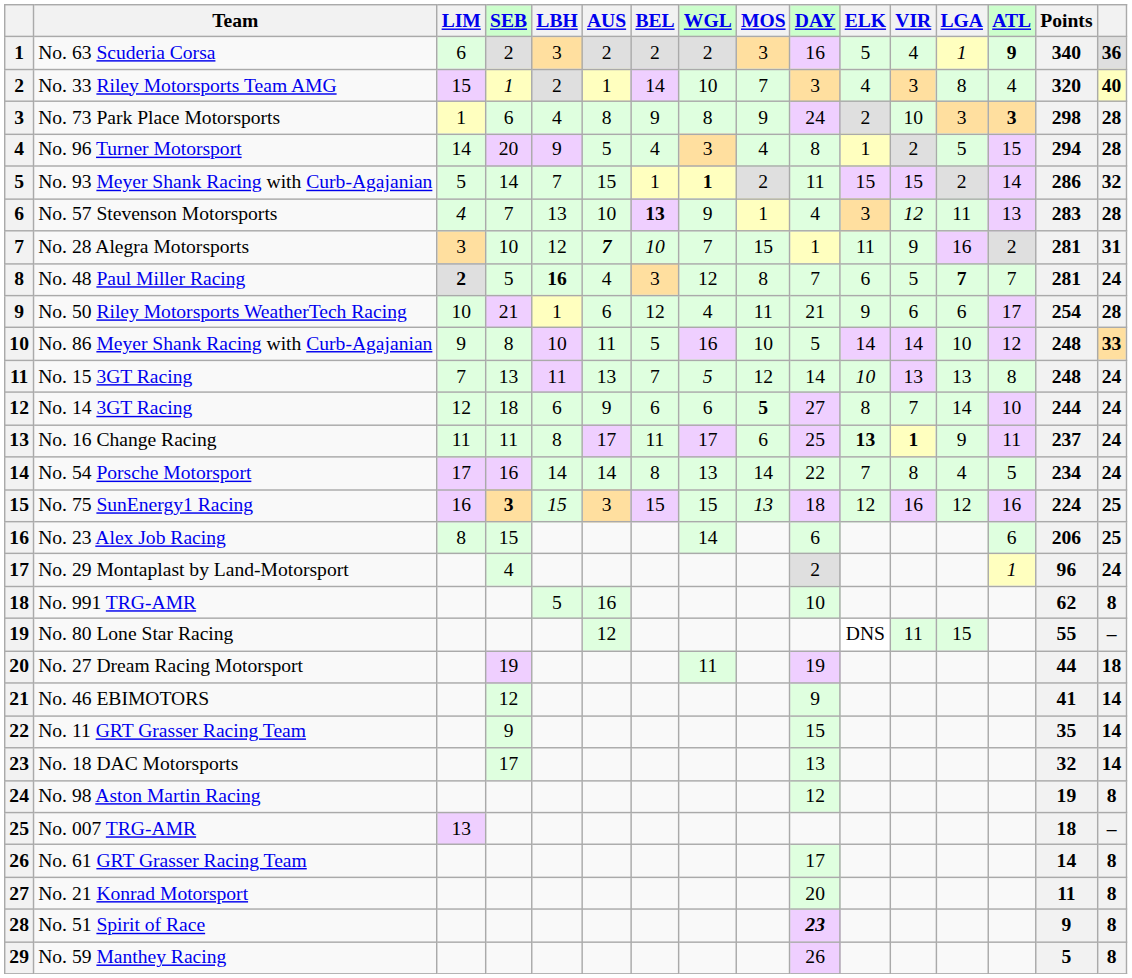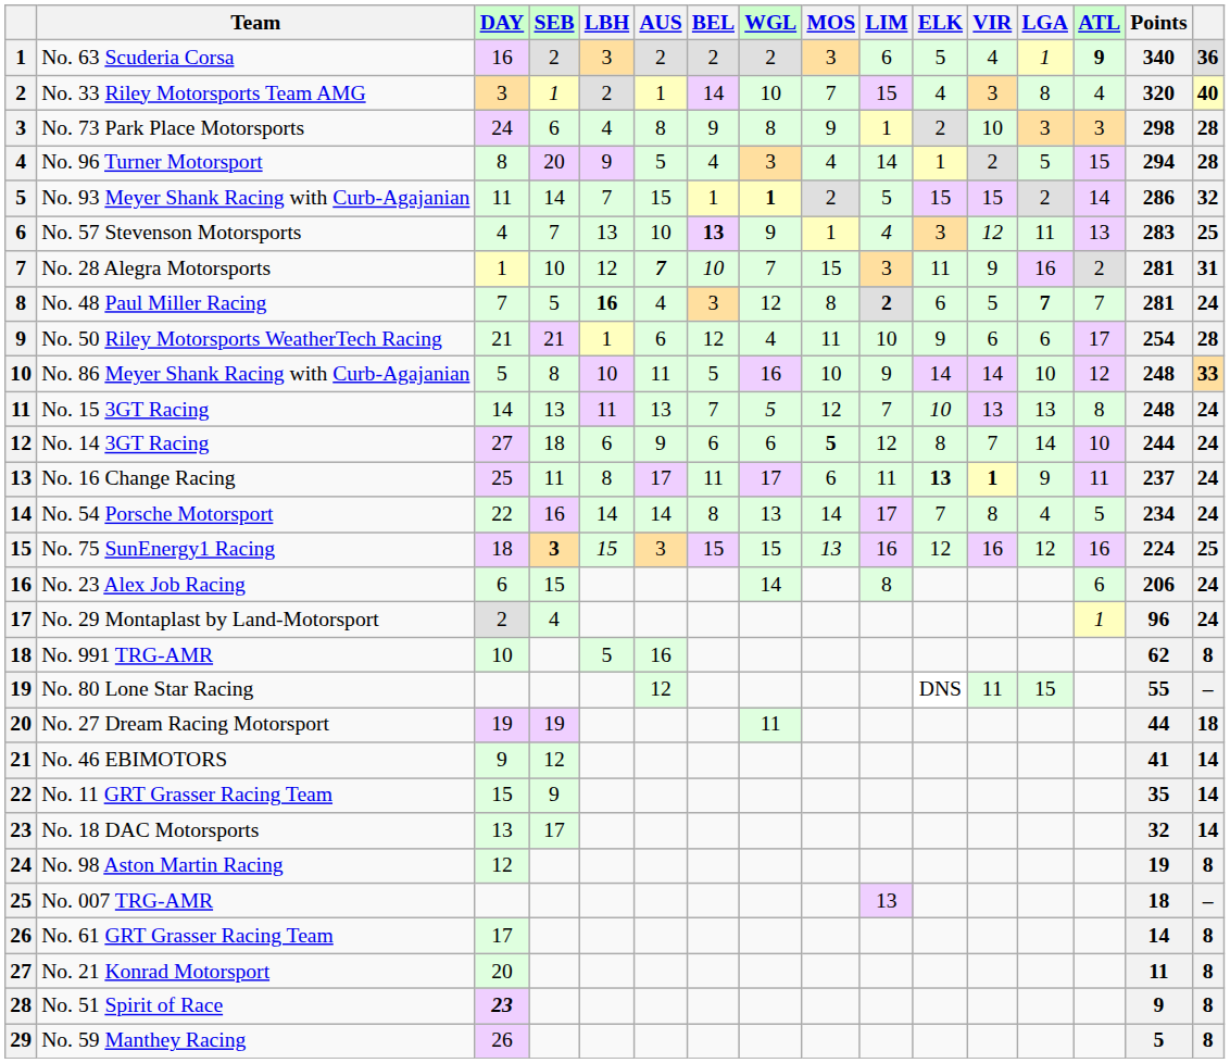 <table class="wikitable" style="font-size:85%; text-align:center">
 <tr style="background:#f9f9f9; vertical-align:top;">
 <th valign=middle></th>
 <th valign=middle>Team</th>
-<th><a href='#'>LIM</a></th>
+<td style="background:#ccffcc;"><strong><a href='#'>DAY</a></strong></td>
 <td style="background:#ccffcc;"><strong><a href='#'>SEB</a></strong></td>
 <th><a href='#'>LBH</a></th>
 <th><a href='#'>AUS</a></th>
 <th><a href='#'>BEL</a></th>
 <td style="background:#ccffcc;"><strong><a href='#'>WGL</a></strong></td>
 <th><a href='#'>MOS</a></th>
-<td style="background:#ccffcc;"><strong><a href='#'>DAY</a></strong></td>
+<th><a href='#'>LIM</a></th>
 <th><a href='#'>ELK</a></th>
 <th><a href='#'>VIR</a></th>
 <th><a href='#'>LGA</a></th>
 <td style="background:#ccffcc;"><strong><a href='#'>ATL</a></strong></td>
 <th valign=middle>Points</th>
 <th valign=middle></th>
 </tr>
 <tr>
 <th>1</th>
 <td align=left>No. 63 <a href='#'>Scuderia Corsa</a></td>
-<td style="background:#dfffdf;">6</td>
+<td style="background:#efcfff;">16</td>
 <td style="background:#dfdfdf;">2</td>
 <td style="background:#ffdf9f;">3</td>
 <td style="background:#dfdfdf;">2</td>
 <td style="background:#dfdfdf;">2</td>
 <td style="background:#dfdfdf;">2</td>
 <td style="background:#ffdf9f;">3</td>
-<td style="background:#efcfff;">16</td>
+<td style="background:#dfffdf;">6</td>
 <td style="background:#dfffdf;">5</td>
 <td style="background:#dfffdf;">4</td>
 <td style="background:#ffffbf;"><em>1</em></td>
 <td style="background:#dfffdf;"><strong>9</strong></td>
 <th>340</th>
 <td style="background:#dfdfdf"><strong>36</strong></td>
 </tr>
 <tr>
 <th>2</th>
 <td align=left>No. 33 <a href='#'>Riley Motorsports Team AMG</a></td>
-<td style="background:#efcfff;">15</td>
+<td style="background:#ffdf9f;">3</td>
 <td style="background:#ffffbf;"><em>1</em></td>
 <td style="background:#dfdfdf;">2</td>
 <td style="background:#ffffbf;">1</td>
 <td style="background:#efcfff;">14</td>
 <td style="background:#dfffdf;">10</td>
 <td style="background:#dfffdf;">7</td>
-<td style="background:#ffdf9f;">3</td>
+<td style="background:#efcfff;">15</td>
 <td style="background:#dfffdf;">4</td>
 <td style="background:#ffdf9f;">3</td>
 <td style="background:#dfffdf;">8</td>
 <td style="background:#dfffdf;">4</td>
 <th>320</th>
 <td style="background:#ffffbf;"><strong>40</strong></td>
 </tr>
 <tr>
 <th>3</th>
 <td align=left>No. 73 Park Place Motorsports</td>
-<td style="background:#ffffbf;">1</td>
+<td style="background:#efcfff;">24</td>
 <td style="background:#dfffdf;">6</td>
 <td style="background:#dfffdf;">4</td>
 <td style="background:#dfffdf;">8</td>
 <td style="background:#dfffdf;">9</td>
 <td style="background:#dfffdf;">8</td>
 <td style="background:#dfffdf;">9</td>
-<td style="background:#efcfff;">24</td>
+<td style="background:#ffffbf;">1</td>
 <td style="background:#dfdfdf;">2</td>
 <td style="background:#dfffdf;">10</td>
 <td style="background:#ffdf9f;">3</td>
-<td style="background:#ffdf9f;"><strong>3</strong></td>
+<td style="background:#ffdf9f;">3</td>
 <th>298</th>
 <th>28</th>
 </tr>
 <tr>
 <th>4</th>
 <td align=left>No. 96 <a href='#'>Turner Motorsport</a></td>
-<td style="background:#dfffdf;">14</td>
+<td style="background:#dfffdf;">8</td>
 <td style="background:#efcfff;">20</td>
 <td style="background:#efcfff;">9</td>
 <td style="background:#dfffdf;">5</td>
 <td style="background:#dfffdf;">4</td>
 <td style="background:#ffdf9f;">3</td>
 <td style="background:#dfffdf;">4</td>
-<td style="background:#dfffdf;">8</td>
+<td style="background:#dfffdf;">14</td>
 <td style="background:#ffffbf;">1</td>
 <td style="background:#dfdfdf;">2</td>
 <td style="background:#dfffdf;">5</td>
 <td style="background:#efcfff;">15</td>
 <th>294</th>
 <th>28</th>
 </tr>
 <tr>
 <th>5</th>
 <td align=left>No. 93 <a href='#'>Meyer Shank Racing</a> with <a href='#'>Curb-Agajanian</a></td>
-<td style="background:#dfffdf;">5</td>
+<td style="background:#dfffdf;">11</td>
 <td style="background:#dfffdf;">14</td>
 <td style="background:#dfffdf;">7</td>
 <td style="background:#dfffdf;">15</td>
 <td style="background:#ffffbf;">1</td>
 <td style="background:#ffffbf;"><strong>1</strong></td>
 <td style="background:#dfdfdf;">2</td>
-<td style="background:#dfffdf;">11</td>
+<td style="background:#dfffdf;">5</td>
 <td style="background:#efcfff;">15</td>
 <td style="background:#efcfff;">15</td>
 <td style="background:#dfdfdf;">2</td>
 <td style="background:#efcfff;">14</td>
 <th>286</th>
 <th>32</th>
 </tr>
 <tr>
 <th>6</th>
 <td align=left>No. 57 Stevenson Motorsports</td>
-<td style="background:#dfffdf;"><em>4</em></td>
+<td style="background:#dfffdf;">4</td>
 <td style="background:#dfffdf;">7</td>
 <td style="background:#dfffdf;">13</td>
 <td style="background:#dfffdf;">10</td>
 <td style="background:#efcfff;"><strong>13</strong></td>
 <td style="background:#dfffdf;">9</td>
 <td style="background:#ffffbf;">1</td>
-<td style="background:#dfffdf;">4</td>
+<td style="background:#dfffdf;"><em>4</em></td>
 <td style="background:#ffdf9f;">3</td>
 <td style="background:#dfffdf;"><em>12</em></td>
 <td style="background:#dfffdf;">11</td>
 <td style="background:#efcfff;">13</td>
 <th>283</th>
-<th>28</th>
+<th>25</th>
 </tr>
 <tr>
 <th>7</th>
 <td align=left>No. 28 Alegra Motorsports</td>
-<td style="background:#ffdf9f;">3</td>
+<td style="background:#ffffbf;">1</td>
 <td style="background:#dfffdf;">10</td>
 <td style="background:#dfffdf;">12</td>
 <td style="background:#dfffdf;"><strong><em>7</em></strong></td>
 <td style="background:#dfffdf;"><em>10</em></td>
 <td style="background:#dfffdf;">7</td>
 <td style="background:#dfffdf;">15</td>
-<td style="background:#ffffbf;">1</td>
+<td style="background:#ffdf9f;">3</td>
 <td style="background:#dfffdf;">11</td>
 <td style="background:#dfffdf;">9</td>
 <td style="background:#efcfff;">16</td>
 <td style="background:#dfdfdf;">2</td>
 <th>281</th>
 <th>31</th>
 </tr>
 <tr>
 <th>8</th>
 <td align=left>No. 48 <a href='#'>Paul Miller Racing</a></td>
-<td style="background:#dfdfdf;"><strong>2</strong></td>
+<td style="background:#dfffdf;">7</td>
 <td style="background:#dfffdf;">5</td>
 <td style="background:#dfffdf;"><strong>16</strong></td>
 <td style="background:#dfffdf;">4</td>
 <td style="background:#ffdf9f;">3</td>
 <td style="background:#dfffdf;">12</td>
 <td style="background:#dfffdf;">8</td>
-<td style="background:#dfffdf;">7</td>
+<td style="background:#dfdfdf;"><strong>2</strong></td>
 <td style="background:#dfffdf;">6</td>
 <td style="background:#dfffdf;">5</td>
 <td style="background:#dfffdf;"><strong>7</strong></td>
 <td style="background:#dfffdf;">7</td>
 <th>281</th>
 <th>24</th>
 </tr>
 <tr>
 <th>9</th>
 <td align=left>No. 50 <a href='#'>Riley Motorsports WeatherTech Racing</a></td>
-<td style="background:#dfffdf;">10</td>
+<td style="background:#dfffdf;">21</td>
 <td style="background:#efcfff;">21</td>
 <td style="background:#ffffbf;">1</td>
 <td style="background:#dfffdf;">6</td>
 <td style="background:#dfffdf;">12</td>
 <td style="background:#dfffdf;">4</td>
 <td style="background:#dfffdf;">11</td>
-<td style="background:#dfffdf;">21</td>
+<td style="background:#dfffdf;">10</td>
 <td style="background:#dfffdf;">9</td>
 <td style="background:#dfffdf;">6</td>
 <td style="background:#dfffdf;">6</td>
 <td style="background:#efcfff;">17</td>
 <th>254</th>
 <th>28</th>
 </tr>
 <tr>
 <th>10</th>
 <td align=left>No. 86 <a href='#'>Meyer Shank Racing</a> with <a href='#'>Curb-Agajanian</a></td>
-<td style="background:#dfffdf;">9</td>
+<td style="background:#dfffdf;">5</td>
 <td style="background:#dfffdf;">8</td>
 <td style="background:#efcfff;">10</td>
 <td style="background:#dfffdf;">11</td>
 <td style="background:#dfffdf;">5</td>
 <td style="background:#efcfff;">16</td>
 <td style="background:#dfffdf;">10</td>
-<td style="background:#dfffdf;">5</td>
+<td style="background:#dfffdf;">9</td>
 <td style="background:#efcfff;">14</td>
 <td style="background:#efcfff;">14</td>
 <td style="background:#dfffdf;">10</td>
 <td style="background:#efcfff;">12</td>
 <th>248</th>
 <td style="background:#ffdf9f;"><strong>33</strong></td>
 </tr>
 <tr>
 <th>11</th>
 <td align=left>No. 15 <a href='#'>3GT Racing</a></td>
-<td style="background:#dfffdf;">7</td>
+<td style="background:#dfffdf;">14</td>
 <td style="background:#dfffdf;">13</td>
 <td style="background:#efcfff;">11</td>
 <td style="background:#dfffdf;">13</td>
 <td style="background:#dfffdf;">7</td>
 <td style="background:#dfffdf;"><em>5</em></td>
 <td style="background:#dfffdf;">12</td>
-<td style="background:#dfffdf;">14</td>
+<td style="background:#dfffdf;">7</td>
 <td style="background:#dfffdf;"><em>10</em></td>
 <td style="background:#efcfff;">13</td>
 <td style="background:#dfffdf;">13</td>
 <td style="background:#dfffdf;">8</td>
 <th>248</th>
 <th>24</th>
 </tr>
 <tr>
 <th>12</th>
 <td align=left>No. 14 <a href='#'>3GT Racing</a></td>
-<td style="background:#dfffdf;">12</td>
+<td style="background:#efcfff;">27</td>
 <td style="background:#dfffdf;">18</td>
 <td style="background:#dfffdf;">6</td>
 <td style="background:#dfffdf;">9</td>
 <td style="background:#dfffdf;">6</td>
 <td style="background:#dfffdf;">6</td>
 <td style="background:#dfffdf;"><strong>5</strong></td>
-<td style="background:#efcfff;">27</td>
+<td style="background:#dfffdf;">12</td>
 <td style="background:#dfffdf;">8</td>
 <td style="background:#dfffdf;">7</td>
 <td style="background:#dfffdf;">14</td>
 <td style="background:#efcfff;">10</td>
 <th>244</th>
 <th>24</th>
 </tr>
 <tr>
 <th>13</th>
 <td align=left>No. 16 Change Racing</td>
-<td style="background:#dfffdf;">11</td>
+<td style="background:#efcfff;">25</td>
 <td style="background:#dfffdf;">11</td>
 <td style="background:#dfffdf;">8</td>
 <td style="background:#efcfff;">17</td>
 <td style="background:#dfffdf;">11</td>
 <td style="background:#efcfff;">17</td>
 <td style="background:#dfffdf;">6</td>
-<td style="background:#efcfff;">25</td>
+<td style="background:#dfffdf;">11</td>
 <td style="background:#dfffdf;"><strong>13</strong></td>
 <td style="background:#ffffbf;"><strong>1</strong></td>
 <td style="background:#dfffdf;">9</td>
 <td style="background:#efcfff;">11</td>
 <th>237</th>
 <th>24</th>
 </tr>
 <tr>
 <th>14</th>
 <td align=left>No. 54 <a href='#'>Porsche Motorsport</a></td>
-<td style="background:#efcfff;">17</td>
+<td style="background:#dfffdf;">22</td>
 <td style="background:#efcfff;">16</td>
 <td style="background:#dfffdf;">14</td>
 <td style="background:#dfffdf;">14</td>
 <td style="background:#dfffdf;">8</td>
 <td style="background:#dfffdf;">13</td>
 <td style="background:#dfffdf;">14</td>
-<td style="background:#dfffdf;">22</td>
+<td style="background:#efcfff;">17</td>
 <td style="background:#dfffdf;">7</td>
 <td style="background:#dfffdf;">8</td>
 <td style="background:#dfffdf;">4</td>
 <td style="background:#dfffdf;">5</td>
 <th>234</th>
 <th>24</th>
 </tr>
 <tr>
 <th>15</th>
 <td align=left>No. 75 <a href='#'>SunEnergy1 Racing</a></td>
-<td style="background:#efcfff;">16</td>
+<td style="background:#efcfff;">18</td>
 <td style="background:#ffdf9f;"><strong>3</strong></td>
 <td style="background:#dfffdf;"><em>15</em></td>
 <td style="background:#ffdf9f;">3</td>
 <td style="background:#efcfff;">15</td>
 <td style="background:#dfffdf;">15</td>
 <td style="background:#dfffdf;"><em>13</em></td>
-<td style="background:#efcfff;">18</td>
+<td style="background:#efcfff;">16</td>
 <td style="background:#dfffdf;">12</td>
 <td style="background:#efcfff;">16</td>
 <td style="background:#dfffdf;">12</td>
 <td style="background:#efcfff;">16</td>
 <th>224</th>
 <th>25</th>
 </tr>
 <tr>
 <th>16</th>
 <td align=left>No. 23 <a href='#'>Alex Job Racing</a></td>
-<td style="background:#dfffdf;">8</td>
+<td style="background:#dfffdf;">6</td>
 <td style="background:#dfffdf;">15</td>
 <td></td>
 <td></td>
 <td></td>
 <td style="background:#dfffdf;">14</td>
 <td></td>
-<td style="background:#dfffdf;">6</td>
+<td style="background:#dfffdf;">8</td>
 <td></td>
 <td></td>
 <td></td>
 <td style="background:#dfffdf;">6</td>
 <th>206</th>
-<th>25</th>
+<th>24</th>
 </tr>
 <tr>
 <th>17</th>
 <td align=left>No. 29 Montaplast by Land-Motorsport</td>
-<td></td>
+<td style="background:#dfdfdf;">2</td>
 <td style="background:#dfffdf;">4</td>
 <td></td>
 <td></td>
 <td></td>
 <td></td>
 <td></td>
-<td style="background:#dfdfdf;">2</td>
+<td></td>
 <td></td>
 <td></td>
 <td></td>
 <td style="background:#ffffbf;"><em>1</em></td>
 <th>96</th>
 <th>24</th>
 </tr>
 <tr>
 <th>18</th>
 <td align=left>No. 991 <a href='#'>TRG-AMR</a></td>
-<td></td>
+<td style="background:#dfffdf;">10</td>
 <td></td>
 <td style="background:#dfffdf;">5</td>
 <td style="background:#dfffdf;">16</td>
 <td></td>
 <td></td>
 <td></td>
-<td style="background:#dfffdf;">10</td>
+<td></td>
 <td></td>
 <td></td>
 <td></td>
 <td></td>
 <th>62</th>
 <th>8</th>
 </tr>
 <tr>
 <th>19</th>
 <td align=left>No. 80 Lone Star Racing</td>
 <td></td>
 <td></td>
 <td></td>
 <td style="background:#dfffdf;">12</td>
 <td></td>
 <td></td>
 <td></td>
 <td></td>
 <td style="background:#ffffff;">DNS</td>
 <td style="background:#dfffdf;">11</td>
 <td style="background:#dfffdf;">15</td>
 <td></td>
 <th>55</th>
 <th>–</th>
 </tr>
 <tr>
 <th>20</th>
 <td align=left>No. 27 Dream Racing Motorsport</td>
-<td></td>
+<td style="background:#efcfff;">19</td>
 <td style="background:#efcfff;">19</td>
 <td></td>
 <td></td>
 <td></td>
 <td style="background:#dfffdf;">11</td>
 <td></td>
-<td style="background:#efcfff;">19</td>
+<td></td>
 <td></td>
 <td></td>
 <td></td>
 <td></td>
 <th>44</th>
 <th>18</th>
 </tr>
 <tr>
 <th>21</th>
 <td align=left>No. 46 EBIMOTORS</td>
-<td></td>
+<td style="background:#dfffdf;">9</td>
 <td style="background:#dfffdf;">12</td>
 <td></td>
 <td></td>
 <td></td>
 <td></td>
 <td></td>
-<td style="background:#dfffdf;">9</td>
+<td></td>
 <td></td>
 <td></td>
 <td></td>
 <td></td>
 <th>41</th>
 <th>14</th>
 </tr>
 <tr>
 <th>22</th>
 <td align=left>No. 11 <a href='#'>GRT Grasser Racing Team</a></td>
-<td></td>
+<td style="background:#dfffdf;">15</td>
 <td style="background:#dfffdf;">9</td>
 <td></td>
 <td></td>
 <td></td>
 <td></td>
 <td></td>
-<td style="background:#dfffdf;">15</td>
+<td></td>
 <td></td>
 <td></td>
 <td></td>
 <td></td>
 <th>35</th>
 <th>14</th>
 </tr>
 <tr>
 <th>23</th>
 <td align=left>No. 18 DAC Motorsports</td>
-<td></td>
+<td style="background:#dfffdf;">13</td>
 <td style="background:#dfffdf;">17</td>
 <td></td>
 <td></td>
 <td></td>
 <td></td>
 <td></td>
-<td style="background:#dfffdf;">13</td>
+<td></td>
 <td></td>
 <td></td>
 <td></td>
 <td></td>
 <th>32</th>
 <th>14</th>
 </tr>
 <tr>
 <th>24</th>
 <td align=left>No. 98 <a href='#'>Aston Martin Racing</a></td>
-<td></td>
-<td></td>
-<td></td>
-<td></td>
-<td></td>
-<td></td>
-<td></td>
 <td style="background:#dfffdf;">12</td>
-<td></td>
-<td></td>
-<td></td>
-<td></td>
-<th>19</th>
-<th>8</th>
-</tr>
-<tr>
-<th>25</th>
-<td align=left>No. 007 <a href='#'>TRG-AMR</a></td>
-<td style="background:#efcfff;">13</td>
 <td></td>
 <td></td>
 <td></td>
 <td></td>
 <td></td>
 <td></td>
 <td></td>
 <td></td>
 <td></td>
 <td></td>
 <td></td>
-<th>18</th>
-<th>–</th>
+<th>19</th>
+<th>8</th>
 </tr>
 <tr>
-<th>26</th>
-<td align=left>No. 61 <a href='#'>GRT Grasser Racing Team</a></td>
+<th>25</th>
+<td align=left>No. 007 <a href='#'>TRG-AMR</a></td>
 <td></td>
 <td></td>
 <td></td>
 <td></td>
 <td></td>
 <td></td>
 <td></td>
+<td style="background:#efcfff;">13</td>
+<td></td>
+<td></td>
+<td></td>
+<td></td>
+<th>18</th>
+<th>–</th>
+</tr>
+<tr>
+<th>26</th>
+<td align=left>No. 61 <a href='#'>GRT Grasser Racing Team</a></td>
 <td style="background:#dfffdf;">17</td>
+<td></td>
+<td></td>
+<td></td>
+<td></td>
+<td></td>
+<td></td>
+<td></td>
 <td></td>
 <td></td>
 <td></td>
 <td></td>
 <th>14</th>
 <th>8</th>
 </tr>
 <tr>
 <th>27</th>
 <td align=left>No. 21 <a href='#'>Konrad Motorsport</a></td>
+<td style="background:#dfffdf;">20</td>
 <td></td>
 <td></td>
 <td></td>
 <td></td>
 <td></td>
 <td></td>
 <td></td>
-<td style="background:#dfffdf;">20</td>
 <td></td>
 <td></td>
 <td></td>
 <td></td>
 <th>11</th>
 <th>8</th>
 </tr>
 <tr>
 <th>28</th>
 <td align=left>No. 51 <a href='#'>Spirit of Race</a></td>
+<td style="background:#efcfff;"><strong><em>23</em></strong></td>
 <td></td>
 <td></td>
 <td></td>
 <td></td>
 <td></td>
 <td></td>
 <td></td>
-<td style="background:#efcfff;"><strong><em>23</em></strong></td>
 <td></td>
 <td></td>
 <td></td>
 <td></td>
 <th>9</th>
 <th>8</th>
 </tr>
 <tr>
 <th>29</th>
 <td align=left>No. 59 <a href='#'>Manthey Racing</a></td>
+<td style="background:#efcfff;">26</td>
 <td></td>
 <td></td>
 <td></td>
 <td></td>
 <td></td>
 <td></td>
 <td></td>
-<td style="background:#efcfff;">26</td>
 <td></td>
 <td></td>
 <td></td>
 <td></td>
 <th>5</th>
 <th>8</th>
 </tr>
 </table>
